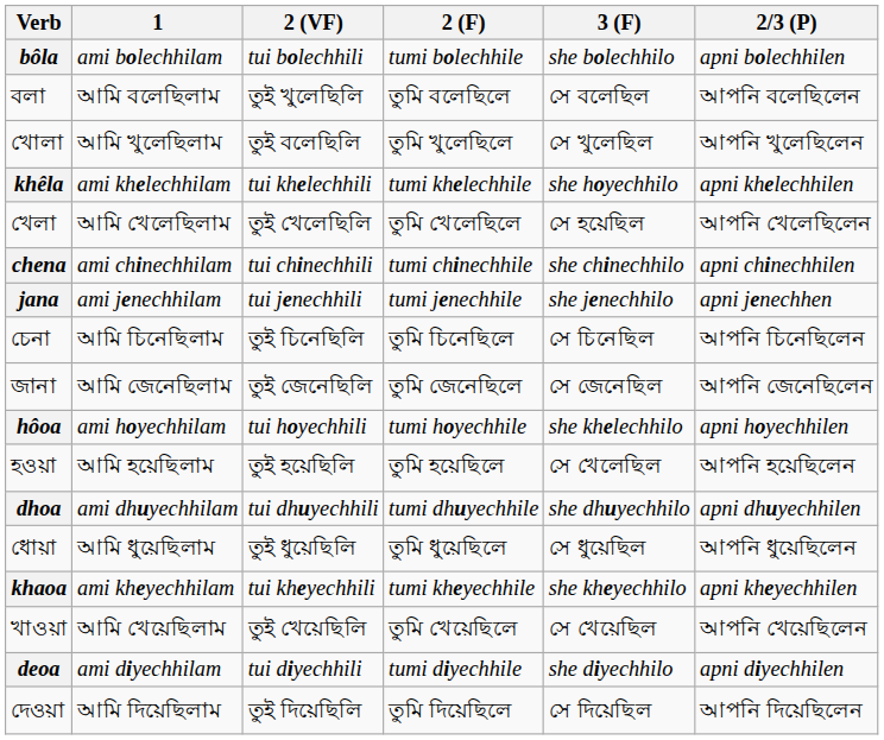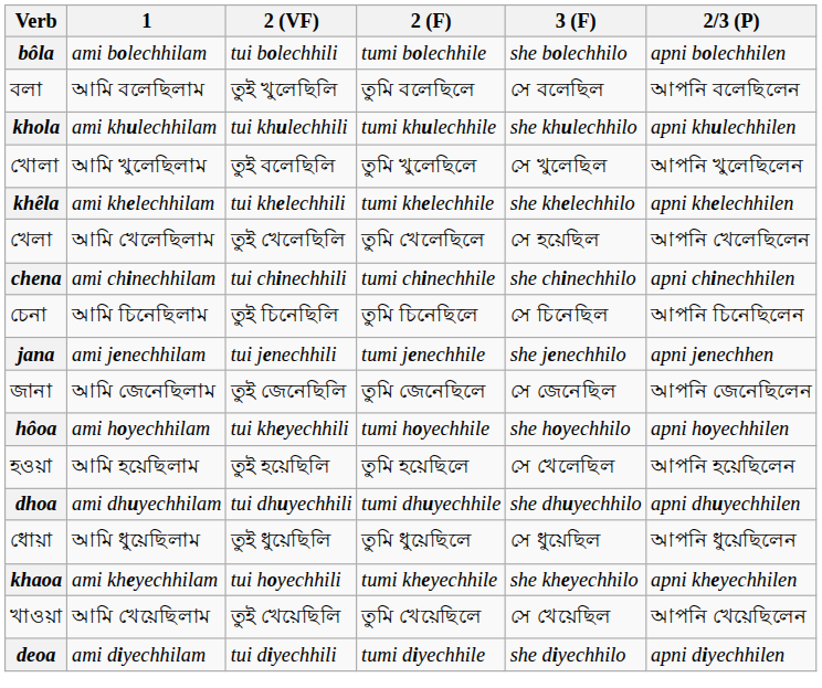 <table class="wikitable">
 <tr>
 <th>Verb</th>
 <th>1</th>
 <th>2 (VF)</th>
 <th>2 (F)</th>
 <th>3 (F)</th>
 <th>2/3 (P)</th>
 </tr>
 <tr>
 <th><em>bôla</em></th>
 <td><em>ami b<strong>o</strong>lechhilam</em></td>
 <td><em>tui b<strong>o</strong>lechhili</em></td>
 <td><em>tumi b<strong>o</strong>lechhile</em></td>
 <td><em>she b<strong>o</strong>lechhilo</em></td>
 <td><em>apni b<strong>o</strong>lechhilen</em></td>
 </tr>
 <tr>
 <td>বলা</td>
 <td>আমি বলেছিলাম</td>
 <td>তুই খুলেছিলি</td>
 <td>তুমি বলেছিলে</td>
 <td>সে বলেছিল</td>
 <td>আপনি বলেছিলেন</td>
 </tr>
 <tr>
+<th><em>khola</em></th>
+<td><em>ami kh<strong>u</strong>lechhilam</em></td>
+<td><em>tui kh<strong>u</strong>lechhili</em></td>
+<td><em>tumi kh<strong>u</strong>lechhile</em></td>
+<td><em>she kh<strong>u</strong>lechhilo</em></td>
+<td><em>apni kh<strong>u</strong>lechhilen</em></td>
+</tr>
+<tr>
 <td>খোলা</td>
 <td>আমি খুলেছিলাম</td>
 <td>তুই বলেছিলি</td>
 <td>তুমি খুলেছিলে</td>
 <td>সে খুলেছিল</td>
 <td>আপনি খুলেছিলেন</td>
 </tr>
 <tr>
 <th><em>khêla</em></th>
 <td><em>ami kh<strong>e</strong>lechhilam</em></td>
 <td><em>tui kh<strong>e</strong>lechhili</em></td>
 <td><em>tumi kh<strong>e</strong>lechhile</em></td>
-<td><em>she h<strong>o</strong>yechhilo</em></td>
+<td><em>she kh<strong>e</strong>lechhilo</em></td>
 <td><em>apni kh<strong>e</strong>lechhilen</em></td>
 </tr>
 <tr>
 <td>খেলা</td>
 <td>আমি খেলেছিলাম</td>
 <td>তুই খেলেছিলি</td>
 <td>তুমি খেলেছিলে</td>
 <td>সে হয়েছিল</td>
 <td>আপনি খেলেছিলেন</td>
 </tr>
 <tr>
 <th><em>chena</em></th>
 <td><em>ami ch<strong>i</strong>nechhilam</em></td>
 <td><em>tui ch<strong>i</strong>nechhili</em></td>
 <td><em>tumi ch<strong>i</strong>nechhile</em></td>
 <td><em>she ch<strong>i</strong>nechhilo</em></td>
 <td><em>apni ch<strong>i</strong>nechhilen</em></td>
 </tr>
 <tr>
+<td>চেনা</td>
+<td>আমি চিনেছিলাম</td>
+<td>তুই চিনেছিলি</td>
+<td>তুমি চিনেছিলে</td>
+<td>সে চিনেছিল</td>
+<td>আপনি চিনেছিলেন</td>
+</tr>
+<tr>
 <th><em>jana</em></th>
 <td><em>ami j<strong>e</strong>nechhilam</em></td>
 <td><em>tui j<strong>e</strong>nechhili</em></td>
 <td><em>tumi j<strong>e</strong>nechhile</em></td>
 <td><em>she j<strong>e</strong>nechhilo</em></td>
 <td><em>apni j<strong>e</strong>nechhen</em></td>
-</tr>
-<tr>
-<td>চেনা</td>
-<td>আমি চিনেছিলাম</td>
-<td>তুই চিনেছিলি</td>
-<td>তুমি চিনেছিলে</td>
-<td>সে চিনেছিল</td>
-<td>আপনি চিনেছিলেন</td>
 </tr>
 <tr>
 <td>জানা</td>
 <td>আমি জেনেছিলাম</td>
 <td>তুই জেনেছিলি</td>
 <td>তুমি জেনেছিলে</td>
 <td>সে জেনেছিল</td>
 <td>আপনি জেনেছিলেন</td>
 </tr>
 <tr>
 <th><em>hôoa</em></th>
 <td><em>ami h<strong>o</strong>yechhilam</em></td>
-<td><em>tui h<strong>o</strong>yechhili</em></td>
+<td><em>tui kh<strong>e</strong>yechhili</em></td>
 <td><em>tumi h<strong>o</strong>yechhile</em></td>
-<td><em>she kh<strong>e</strong>lechhilo</em></td>
+<td><em>she h<strong>o</strong>yechhilo</em></td>
 <td><em>apni h<strong>o</strong>yechhilen</em></td>
 </tr>
 <tr>
 <td>হওয়া</td>
 <td>আমি হয়েছিলাম</td>
 <td>তুই হয়েছিলি</td>
 <td>তুমি হয়েছিলে</td>
 <td>সে খেলেছিল</td>
 <td>আপনি হয়েছিলেন</td>
 </tr>
 <tr>
 <th><em>dhoa</em></th>
 <td><em>ami dh<strong>u</strong>yechhilam</em></td>
 <td><em>tui dh<strong>u</strong>yechhili</em></td>
 <td><em>tumi dh<strong>u</strong>yechhile</em></td>
 <td><em>she dh<strong>u</strong>yechhilo</em></td>
 <td><em>apni dh<strong>u</strong>yechhilen</em></td>
 </tr>
 <tr>
 <td>ধোয়া</td>
 <td>আমি ধুয়েছিলাম</td>
 <td>তুই ধুয়েছিলি</td>
 <td>তুমি ধুয়েছিলে</td>
 <td>সে ধুয়েছিল</td>
 <td>আপনি ধুয়েছিলেন</td>
 </tr>
 <tr>
 <th><em>khaoa</em></th>
 <td><em>ami kh<strong>e</strong>yechhilam</em></td>
-<td><em>tui kh<strong>e</strong>yechhili</em></td>
+<td><em>tui h<strong>o</strong>yechhili</em></td>
 <td><em>tumi kh<strong>e</strong>yechhile</em></td>
 <td><em>she kh<strong>e</strong>yechhilo</em></td>
 <td><em>apni kh<strong>e</strong>yechhilen</em></td>
 </tr>
 <tr>
 <td>খাওয়া</td>
 <td>আমি খেয়েছিলাম</td>
 <td>তুই খেয়েছিলি</td>
 <td>তুমি খেয়েছিলে</td>
 <td>সে খেয়েছিল</td>
 <td>আপনি খেয়েছিলেন</td>
 </tr>
 <tr>
 <th><em>deoa</em></th>
 <td><em>ami d<strong>i</strong>yechhilam</em></td>
 <td><em>tui d<strong>i</strong>yechhili</em></td>
 <td><em>tumi d<strong>i</strong>yechhile</em></td>
 <td><em>she d<strong>i</strong>yechhilo</em></td>
 <td><em>apni d<strong>i</strong>yechhilen</em></td>
 </tr>
-<tr>
-<td>দেওয়া</td>
-<td>আমি দিয়েছিলাম</td>
-<td>তুই দিয়েছিলি</td>
-<td>তুমি দিয়েছিলে</td>
-<td>সে দিয়েছিল</td>
-<td>আপনি দিয়েছিলেন</td>
-</tr>
 </table>
